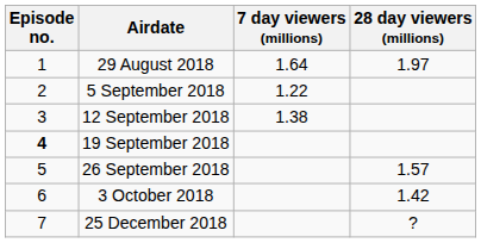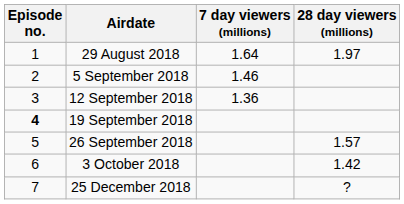 <table class="wikitable" style="text-align:center;">
 <tr>
 <th>Episode<br>no.</th>
 <th>Airdate</th>
 <th>7 day viewers<br><small>(millions)</small></th>
 <th>28 day viewers<br><small>(millions)</small></th>
 </tr>
 <tr>
 <td>1</td>
 <td>29 August 2018</td>
 <td>1.64</td>
 <td>1.97</td>
 </tr>
 <tr>
 <td>2</td>
 <td>5 September 2018</td>
-<td>1.22</td>
+<td>1.46</td>
 <td></td>
 </tr>
 <tr>
 <td>3</td>
 <td>12 September 2018</td>
-<td>1.38</td>
+<td>1.36</td>
 <td></td>
 </tr>
 <tr>
 <td><strong>4</strong></td>
 <td>19 September 2018</td>
 <td></td>
 <td></td>
 </tr>
 <tr>
 <td>5</td>
 <td>26 September 2018</td>
 <td></td>
 <td>1.57</td>
 </tr>
 <tr>
 <td>6</td>
 <td>3 October 2018</td>
 <td></td>
 <td>1.42</td>
 </tr>
 <tr>
 <td>7</td>
 <td>25 December 2018</td>
 <td></td>
 <td>?</td>
 </tr>
 </table>
